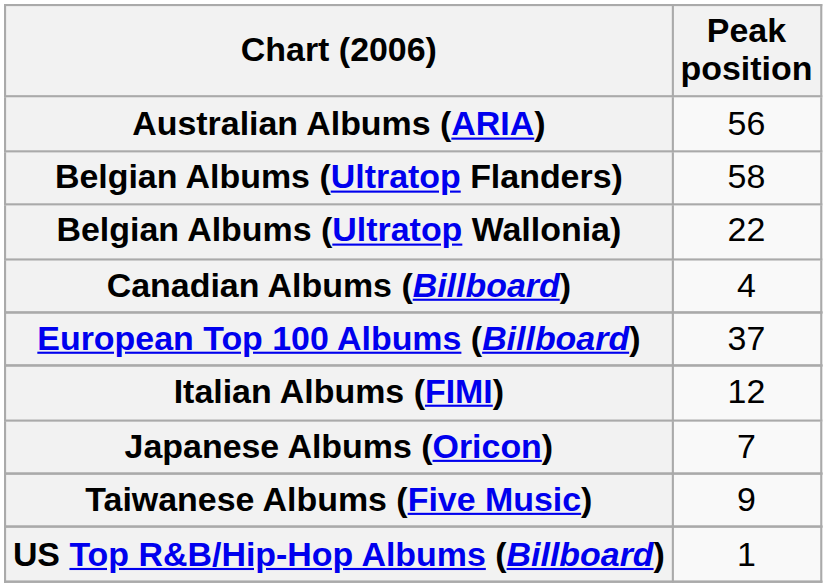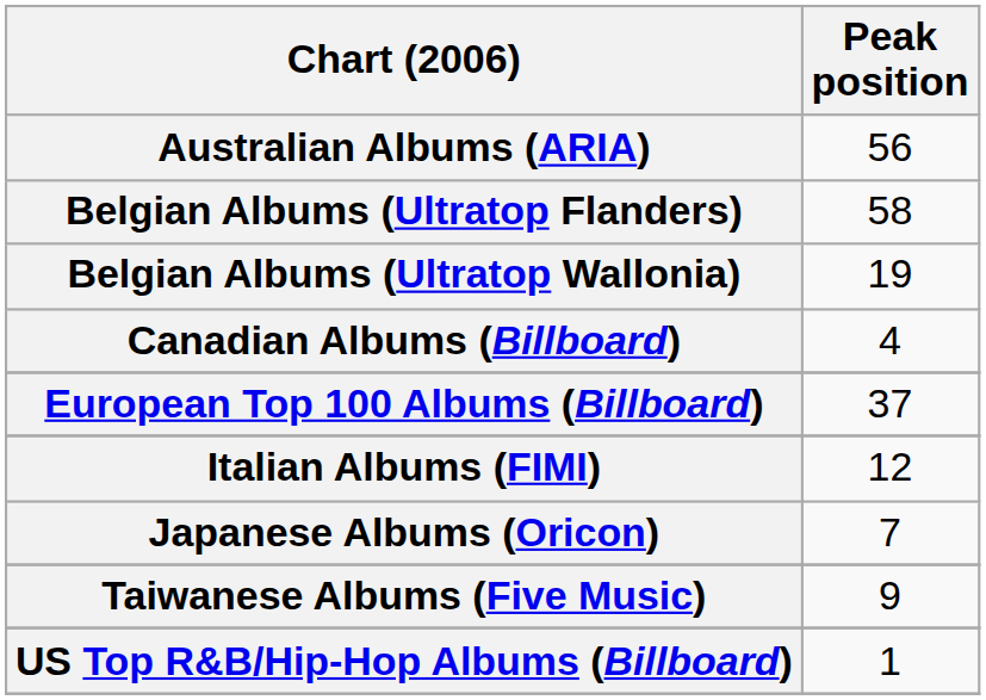 <table class="wikitable sortable plainrowheaders" style=text-align:center>
 <tr>
 <th scope=col>Chart (2006)</th>
 <th scope=col>Peak<br>position</th>
 </tr>
 <tr>
 <th scope="row">Australian Albums (<a href='#'>ARIA</a>)</th>
 <td style="text-align:center;">56</td>
 </tr>
 <tr>
 <th scope="row">Belgian Albums (<a href='#'>Ultratop</a> Flanders)</th>
 <td style="text-align:center;">58</td>
 </tr>
 <tr>
 <th scope="row">Belgian Albums (<a href='#'>Ultratop</a> Wallonia)</th>
-<td style="text-align:center;">22</td>
+<td style="text-align:center;">19</td>
 </tr>
 <tr>
 <th scope="row">Canadian Albums (<em><a href='#'>Billboard</a></em>)</th>
 <td style="text-align:center;">4</td>
 </tr>
 <tr>
 </tr>
 <tr>
 <th scope="row"><a href='#'>European Top 100 Albums</a> (<em><a href='#'>Billboard</a></em>)</th>
 <td style="text-align:center;">37</td>
 </tr>
 <tr>
 </tr>
 <tr>
 </tr>
 <tr>
 <th scope="row">Italian Albums (<a href='#'>FIMI</a>)</th>
 <td style="text-align:center;">12</td>
 </tr>
 <tr>
 <th scope="row">Japanese Albums (<a href='#'>Oricon</a>)</th>
 <td style="text-align:center;">7</td>
 </tr>
 <tr>
 </tr>
 <tr>
 </tr>
 <tr>
 </tr>
 <tr>
 <th scope="row">Taiwanese Albums (<a href='#'>Five Music</a>)</th>
 <td>9</td>
 </tr>
 <tr>
 </tr>
 <tr>
 </tr>
 <tr>
 </tr>
 <tr>
 <th scope="row">US <a href='#'>Top R&B/Hip-Hop Albums</a> (<em><a href='#'>Billboard</a></em>)</th>
 <td style="text-align:center;">1</td>
 </tr>
 <tr>
 </tr>
 </table>
